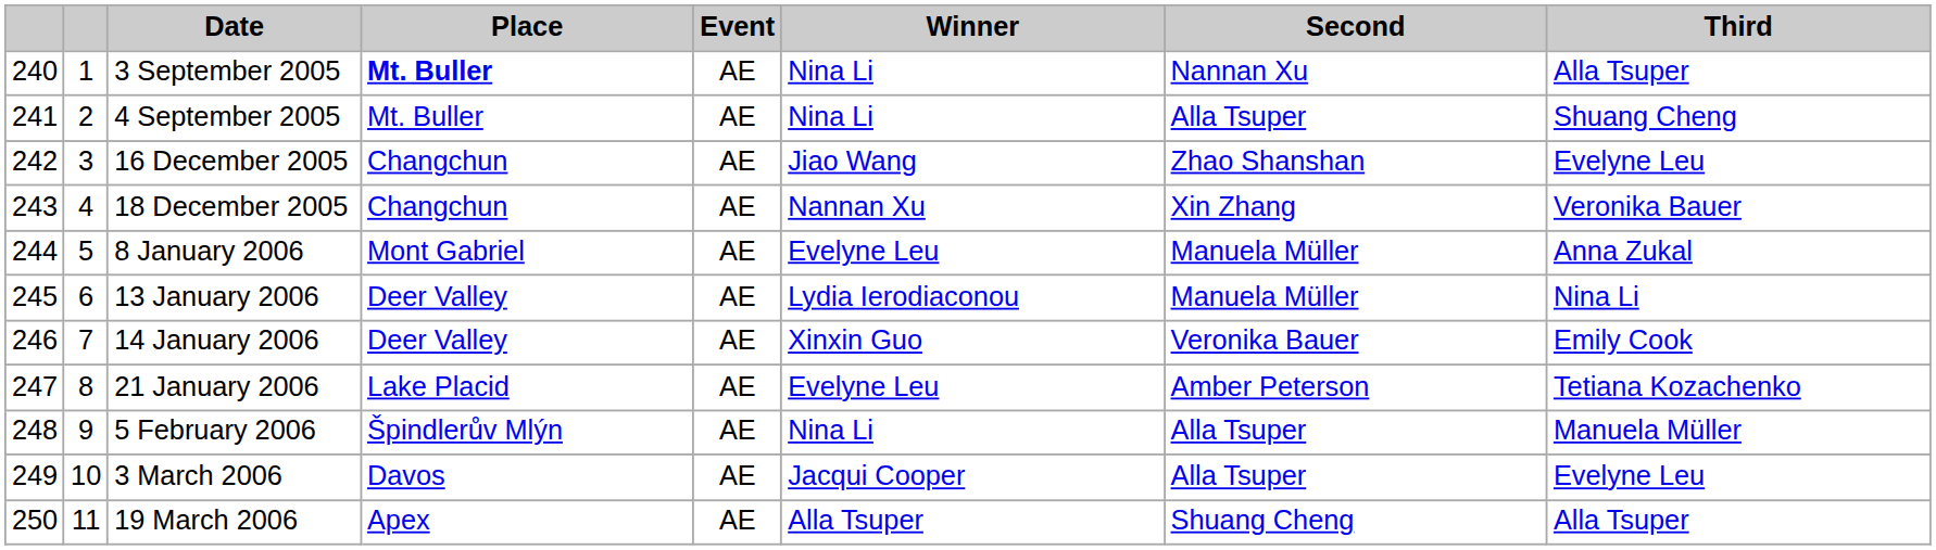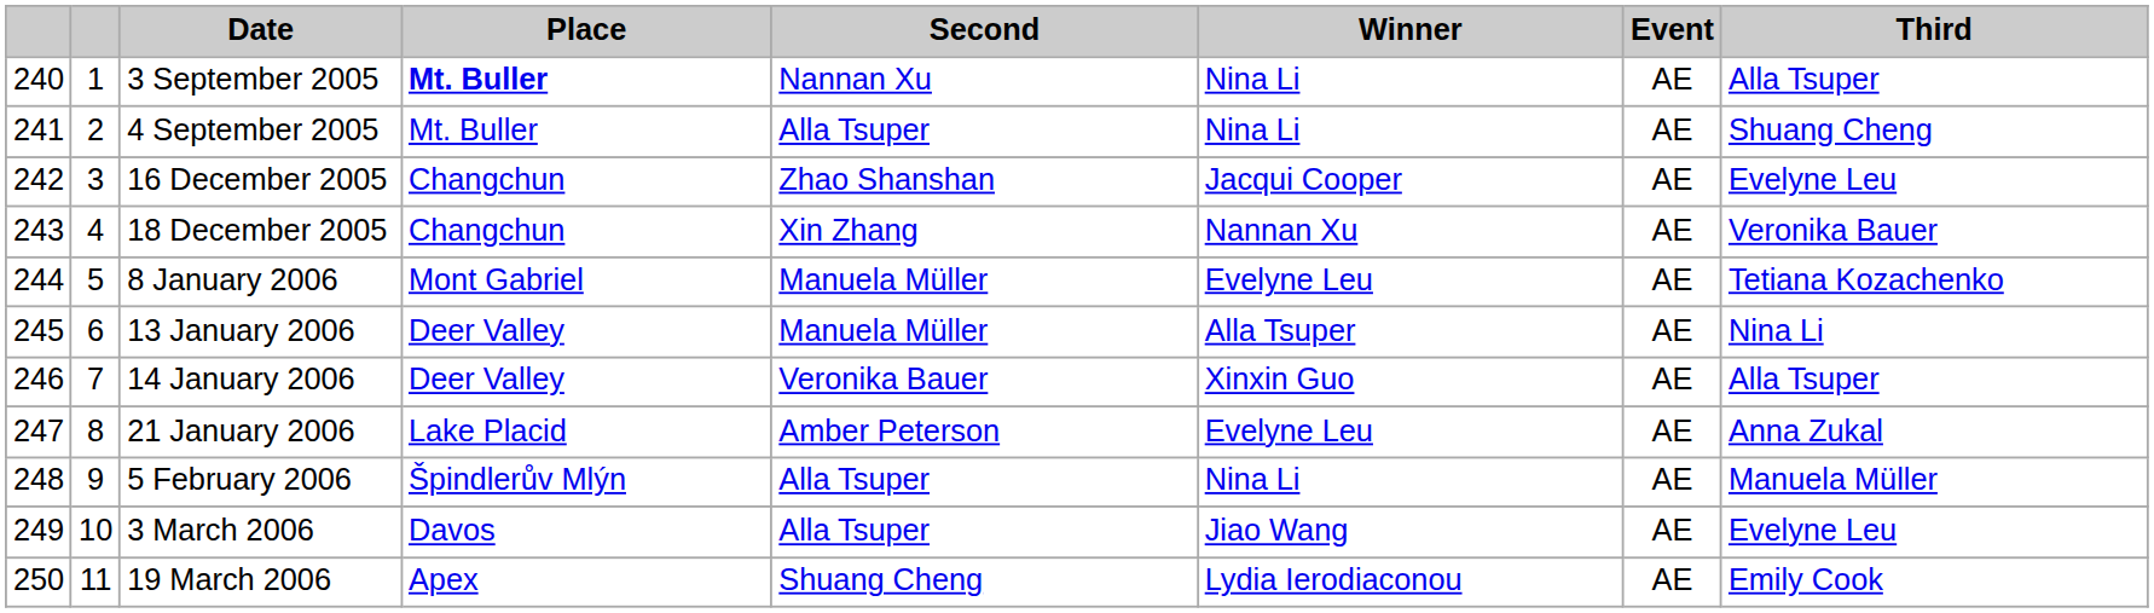 <table class="wikitable plainrowheaders" style="background:#fff; font-size:86%; line-height:16px; border:grey solid 1px; border-collapse:collapse;">
 <tr style="background:#ccc; text-align:center;">
 <th scope="col" style="background:#ccc; width=20 px;"></th>
 <th scope="col" style="background:#ccc; width=30 px;"></th>
 <th scope="col" style="background:#ccc; width:120px;">Date</th>
 <th scope="col" style="background:#ccc; width:160px;">Place</th>
+<th scope="col" style="background:#ccc; width:185px;">Second</th>
+<th scope="col" style="background:#ccc; width:185px;">Winner</th>
 <th scope="col" style="background:#ccc; width:15px;">Event</th>
-<th scope="col" style="background:#ccc; width:185px;">Winner</th>
-<th scope="col" style="background:#ccc; width:185px;">Second</th>
 <th scope="col" style="background:#ccc; width:185px;">Third</th>
 </tr>
 <tr>
 <td align=center>240</td>
 <td align=center>1</td>
 <td>3 September 2005</td>
 <td><strong> <a href='#'>Mt. Buller</a></strong></td>
+<td> <a href='#'>Nannan Xu</a></td>
+<td> <a href='#'>Nina Li</a></td>
 <td align=center>AE</td>
-<td> <a href='#'>Nina Li</a></td>
-<td> <a href='#'>Nannan Xu</a></td>
 <td> <a href='#'>Alla Tsuper</a></td>
 </tr>
 <tr>
 <td align=center>241</td>
 <td align=center>2</td>
 <td>4 September 2005</td>
 <td> <a href='#'>Mt. Buller</a></td>
+<td> <a href='#'>Alla Tsuper</a></td>
+<td> <a href='#'>Nina Li</a></td>
 <td align=center>AE</td>
-<td> <a href='#'>Nina Li</a></td>
-<td> <a href='#'>Alla Tsuper</a></td>
 <td> <a href='#'>Shuang Cheng</a></td>
 </tr>
 <tr>
 <td align=center>242</td>
 <td align=center>3</td>
 <td>16 December 2005</td>
 <td> <a href='#'>Changchun</a></td>
+<td> <a href='#'>Zhao Shanshan</a></td>
+<td> <a href='#'>Jacqui Cooper</a></td>
 <td align=center>AE</td>
-<td> <a href='#'>Jiao Wang</a></td>
-<td> <a href='#'>Zhao Shanshan</a></td>
 <td> <a href='#'>Evelyne Leu</a></td>
 </tr>
 <tr>
 <td align=center>243</td>
 <td align=center>4</td>
 <td>18 December 2005</td>
 <td> <a href='#'>Changchun</a></td>
+<td> <a href='#'>Xin Zhang</a></td>
+<td> <a href='#'>Nannan Xu</a></td>
 <td align=center>AE</td>
-<td> <a href='#'>Nannan Xu</a></td>
-<td> <a href='#'>Xin Zhang</a></td>
 <td> <a href='#'>Veronika Bauer</a></td>
 </tr>
 <tr>
 <td align=center>244</td>
 <td align=center>5</td>
 <td>8 January 2006</td>
 <td> <a href='#'>Mont Gabriel</a></td>
+<td> <a href='#'>Manuela Müller</a></td>
+<td> <a href='#'>Evelyne Leu</a></td>
 <td align=center>AE</td>
-<td> <a href='#'>Evelyne Leu</a></td>
-<td> <a href='#'>Manuela Müller</a></td>
-<td> <a href='#'>Anna Zukal</a></td>
+<td> <a href='#'>Tetiana Kozachenko</a></td>
 </tr>
 <tr>
 <td align=center>245</td>
 <td align=center>6</td>
 <td>13 January 2006</td>
 <td> <a href='#'>Deer Valley</a></td>
+<td> <a href='#'>Manuela Müller</a></td>
+<td> <a href='#'>Alla Tsuper</a></td>
 <td align=center>AE</td>
-<td> <a href='#'>Lydia Ierodiaconou</a></td>
-<td> <a href='#'>Manuela Müller</a></td>
 <td> <a href='#'>Nina Li</a></td>
 </tr>
 <tr>
 <td align=center>246</td>
 <td align=center>7</td>
 <td>14 January 2006</td>
 <td> <a href='#'>Deer Valley</a></td>
+<td> <a href='#'>Veronika Bauer</a></td>
+<td> <a href='#'>Xinxin Guo</a></td>
 <td align=center>AE</td>
-<td> <a href='#'>Xinxin Guo</a></td>
-<td> <a href='#'>Veronika Bauer</a></td>
-<td> <a href='#'>Emily Cook</a></td>
+<td> <a href='#'>Alla Tsuper</a></td>
 </tr>
 <tr>
 <td align=center>247</td>
 <td align=center>8</td>
 <td>21 January 2006</td>
 <td> <a href='#'>Lake Placid</a></td>
+<td> <a href='#'>Amber Peterson</a></td>
+<td> <a href='#'>Evelyne Leu</a></td>
 <td align=center>AE</td>
-<td> <a href='#'>Evelyne Leu</a></td>
-<td> <a href='#'>Amber Peterson</a></td>
-<td> <a href='#'>Tetiana Kozachenko</a></td>
+<td> <a href='#'>Anna Zukal</a></td>
 </tr>
 <tr>
 <td align=center>248</td>
 <td align=center>9</td>
 <td>5 February 2006</td>
 <td> <a href='#'>Špindlerův Mlýn</a></td>
+<td> <a href='#'>Alla Tsuper</a></td>
+<td> <a href='#'>Nina Li</a></td>
 <td align=center>AE</td>
-<td> <a href='#'>Nina Li</a></td>
-<td> <a href='#'>Alla Tsuper</a></td>
 <td> <a href='#'>Manuela Müller</a></td>
 </tr>
 <tr>
 <td align=center>249</td>
 <td align=center>10</td>
 <td>3 March 2006</td>
 <td> <a href='#'>Davos</a></td>
+<td> <a href='#'>Alla Tsuper</a></td>
+<td> <a href='#'>Jiao Wang</a></td>
 <td align=center>AE</td>
-<td> <a href='#'>Jacqui Cooper</a></td>
-<td> <a href='#'>Alla Tsuper</a></td>
 <td> <a href='#'>Evelyne Leu</a></td>
 </tr>
 <tr>
 <td align=center>250</td>
 <td align=center>11</td>
 <td>19 March 2006</td>
 <td> <a href='#'>Apex</a></td>
+<td> <a href='#'>Shuang Cheng</a></td>
+<td> <a href='#'>Lydia Ierodiaconou</a></td>
 <td align=center>AE</td>
-<td> <a href='#'>Alla Tsuper</a></td>
-<td> <a href='#'>Shuang Cheng</a></td>
-<td> <a href='#'>Alla Tsuper</a></td>
+<td> <a href='#'>Emily Cook</a></td>
 </tr>
 </table>
